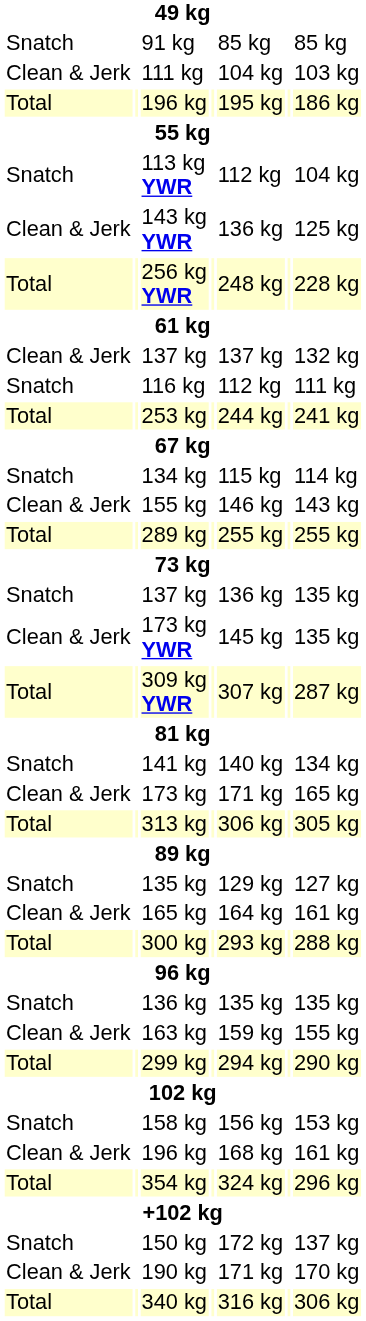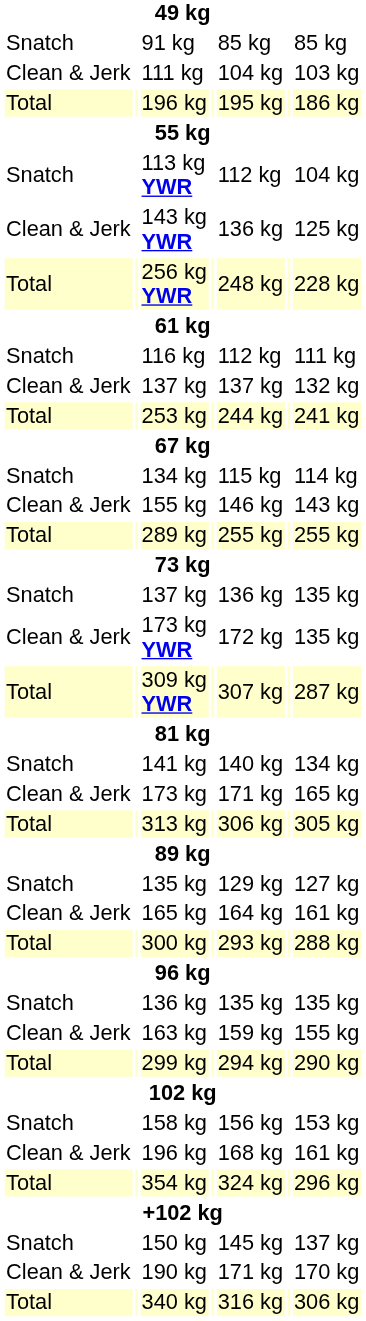 <table>
 <tr>
 <th colspan=7>49 kg</th>
 </tr>
 <tr>
 <td>Snatch</td>
 <td></td>
 <td>91 kg</td>
 <td></td>
 <td>85 kg</td>
 <td></td>
 <td>85 kg</td>
 </tr>
 <tr>
 <td>Clean & Jerk</td>
 <td></td>
 <td>111 kg</td>
 <td></td>
 <td>104 kg</td>
 <td></td>
 <td>103 kg</td>
 </tr>
 <tr bgcolor=ffffcc>
 <td>Total</td>
 <td></td>
 <td>196 kg</td>
 <td></td>
 <td>195 kg</td>
 <td></td>
 <td>186 kg</td>
 </tr>
 <tr>
 <th colspan=7>55 kg</th>
 </tr>
 <tr>
 <td>Snatch</td>
 <td></td>
 <td>113 kg<br><strong><a href='#'>YWR</a></strong></td>
 <td></td>
 <td>112 kg</td>
 <td></td>
 <td>104 kg</td>
 </tr>
 <tr>
 <td>Clean & Jerk</td>
 <td></td>
 <td>143 kg<br><strong><a href='#'>YWR</a></strong></td>
 <td></td>
 <td>136 kg</td>
 <td></td>
 <td>125 kg</td>
 </tr>
 <tr bgcolor=ffffcc>
 <td>Total</td>
 <td></td>
 <td>256 kg<br><strong><a href='#'>YWR</a></strong></td>
 <td></td>
 <td>248 kg</td>
 <td></td>
 <td>228 kg</td>
 </tr>
 <tr>
 <th colspan=7>61 kg</th>
 </tr>
 <tr>
+<td>Snatch</td>
+<td></td>
+<td>116 kg</td>
+<td></td>
+<td>112 kg</td>
+<td></td>
+<td>111 kg</td>
+</tr>
+<tr>
 <td>Clean & Jerk</td>
 <td></td>
 <td>137 kg</td>
 <td></td>
 <td>137 kg</td>
 <td></td>
 <td>132 kg</td>
-</tr>
-<tr>
-<td>Snatch</td>
-<td></td>
-<td>116 kg</td>
-<td></td>
-<td>112 kg</td>
-<td></td>
-<td>111 kg</td>
 </tr>
 <tr bgcolor=ffffcc>
 <td>Total</td>
 <td></td>
 <td>253 kg</td>
 <td></td>
 <td>244 kg</td>
 <td></td>
 <td>241 kg</td>
 </tr>
 <tr>
 <th colspan=7>67 kg</th>
 </tr>
 <tr>
 <td>Snatch</td>
 <td></td>
 <td>134 kg</td>
 <td></td>
 <td>115 kg</td>
 <td></td>
 <td>114 kg</td>
 </tr>
 <tr>
 <td>Clean & Jerk</td>
 <td></td>
 <td>155 kg</td>
 <td></td>
 <td>146 kg</td>
 <td></td>
 <td>143 kg</td>
 </tr>
 <tr bgcolor=ffffcc>
 <td>Total</td>
 <td></td>
 <td>289 kg</td>
 <td></td>
 <td>255 kg</td>
 <td></td>
 <td>255 kg</td>
 </tr>
 <tr>
 <th colspan=7>73 kg</th>
 </tr>
 <tr>
 <td>Snatch</td>
 <td></td>
 <td>137 kg</td>
 <td></td>
 <td>136 kg</td>
 <td></td>
 <td>135 kg</td>
 </tr>
 <tr>
 <td>Clean & Jerk</td>
 <td></td>
 <td>173 kg<br><strong><a href='#'>YWR</a></strong></td>
 <td></td>
-<td>145 kg</td>
+<td>172 kg</td>
 <td></td>
 <td>135 kg</td>
 </tr>
 <tr bgcolor=ffffcc>
 <td>Total</td>
 <td></td>
 <td>309 kg<br><strong><a href='#'>YWR</a></strong></td>
 <td></td>
 <td>307 kg</td>
 <td></td>
 <td>287 kg</td>
 </tr>
 <tr>
 <th colspan=7>81 kg</th>
 </tr>
 <tr>
 <td>Snatch</td>
 <td></td>
 <td>141 kg</td>
 <td></td>
 <td>140 kg</td>
 <td></td>
 <td>134 kg</td>
 </tr>
 <tr>
 <td>Clean & Jerk</td>
 <td></td>
 <td>173 kg</td>
 <td></td>
 <td>171 kg</td>
 <td></td>
 <td>165 kg</td>
 </tr>
 <tr bgcolor=ffffcc>
 <td>Total</td>
 <td></td>
 <td>313 kg</td>
 <td></td>
 <td>306 kg</td>
 <td></td>
 <td>305 kg</td>
 </tr>
 <tr>
 <th colspan=7>89 kg</th>
 </tr>
 <tr>
 <td>Snatch</td>
 <td></td>
 <td>135 kg</td>
 <td></td>
 <td>129 kg</td>
 <td></td>
 <td>127 kg</td>
 </tr>
 <tr>
 <td>Clean & Jerk</td>
 <td></td>
 <td>165 kg</td>
 <td></td>
 <td>164 kg</td>
 <td></td>
 <td>161 kg</td>
 </tr>
 <tr bgcolor=ffffcc>
 <td>Total</td>
 <td></td>
 <td>300 kg</td>
 <td></td>
 <td>293 kg</td>
 <td></td>
 <td>288 kg</td>
 </tr>
 <tr>
 <th colspan=7>96 kg</th>
 </tr>
 <tr>
 <td>Snatch</td>
 <td></td>
 <td>136 kg</td>
 <td></td>
 <td>135 kg</td>
 <td></td>
 <td>135 kg</td>
 </tr>
 <tr>
 <td>Clean & Jerk</td>
 <td></td>
 <td>163 kg</td>
 <td></td>
 <td>159 kg</td>
 <td></td>
 <td>155 kg</td>
 </tr>
 <tr bgcolor=ffffcc>
 <td>Total</td>
 <td></td>
 <td>299 kg</td>
 <td></td>
 <td>294 kg</td>
 <td></td>
 <td>290 kg</td>
 </tr>
 <tr>
 <th colspan=7>102 kg</th>
 </tr>
 <tr>
 <td>Snatch</td>
 <td></td>
 <td>158 kg</td>
 <td></td>
 <td>156 kg</td>
 <td></td>
 <td>153 kg</td>
 </tr>
 <tr>
 <td>Clean & Jerk</td>
 <td></td>
 <td>196 kg</td>
 <td></td>
 <td>168 kg</td>
 <td></td>
 <td>161 kg</td>
 </tr>
 <tr bgcolor=ffffcc>
 <td>Total</td>
 <td></td>
 <td>354 kg</td>
 <td></td>
 <td>324 kg</td>
 <td></td>
 <td>296 kg</td>
 </tr>
 <tr>
 <th colspan=7>+102 kg</th>
 </tr>
 <tr>
 <td>Snatch</td>
 <td></td>
 <td>150 kg</td>
 <td></td>
-<td>172 kg</td>
+<td>145 kg</td>
 <td></td>
 <td>137 kg</td>
 </tr>
 <tr>
 <td>Clean & Jerk</td>
 <td></td>
 <td>190 kg</td>
 <td></td>
 <td>171 kg</td>
 <td></td>
 <td>170 kg</td>
 </tr>
 <tr bgcolor=ffffcc>
 <td>Total</td>
 <td></td>
 <td>340 kg</td>
 <td></td>
 <td>316 kg</td>
 <td></td>
 <td>306 kg</td>
 </tr>
 </table>
